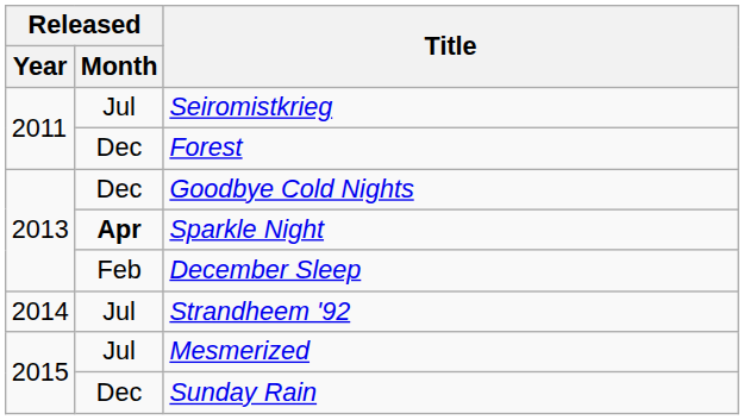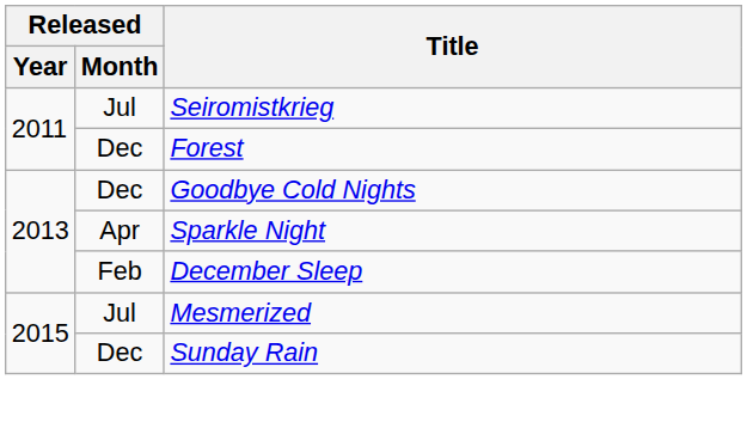 <table class="wikitable">
 <tr>
 <th colspan="2">Released</th>
 <th rowspan="2" width="350">Title</th>
 </tr>
 <tr>
 <th style="width:33px;">Year</th>
 <th style="width:44px;">Month</th>
 </tr>
 <tr>
 <td rowspan="2">2011</td>
 <td align="center">Jul</td>
 <td><em><a href='#'>Seiromistkrieg</a></em></td>
 </tr>
 <tr>
 <td align="center">Dec</td>
 <td><em><a href='#'>Forest</a></em></td>
 </tr>
 <tr>
 <td rowspan="3">2013</td>
 <td align="center">Dec</td>
 <td><em><a href='#'>Goodbye Cold Nights</a></em></td>
 </tr>
 <tr>
-<td align="center"><strong>Apr</strong></td>
+<td align="center">Apr</td>
 <td><em><a href='#'>Sparkle Night</a></em></td>
 </tr>
 <tr>
 <td align="center">Feb</td>
 <td><em><a href='#'>December Sleep</a></em></td>
-</tr>
-<tr>
-<td>2014</td>
-<td align="center">Jul</td>
-<td><em><a href='#'>Strandheem '92</a></em></td>
 </tr>
 <tr>
 <td rowspan="2">2015</td>
 <td align="center">Jul</td>
 <td><em><a href='#'>Mesmerized</a></em></td>
 </tr>
 <tr>
 <td align="center">Dec</td>
 <td><em><a href='#'>Sunday Rain</a></em></td>
 </tr>
 </table>
